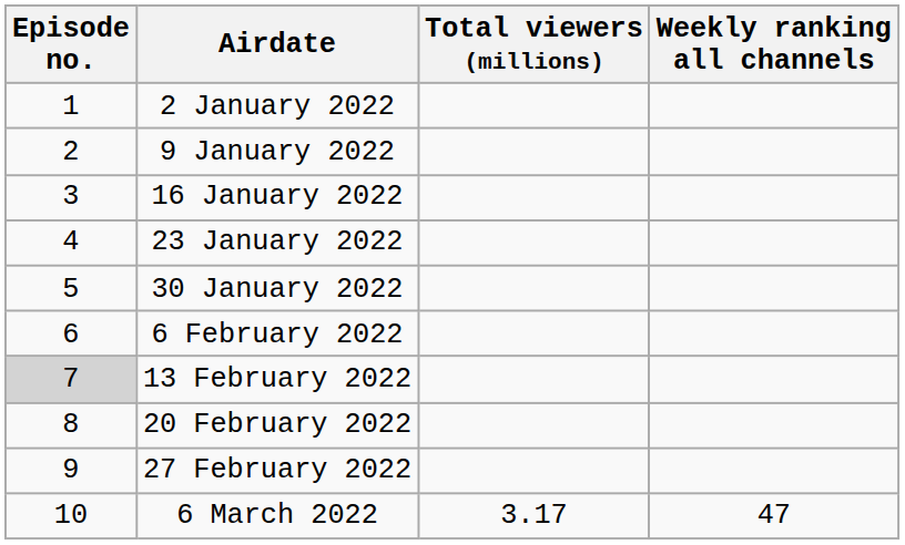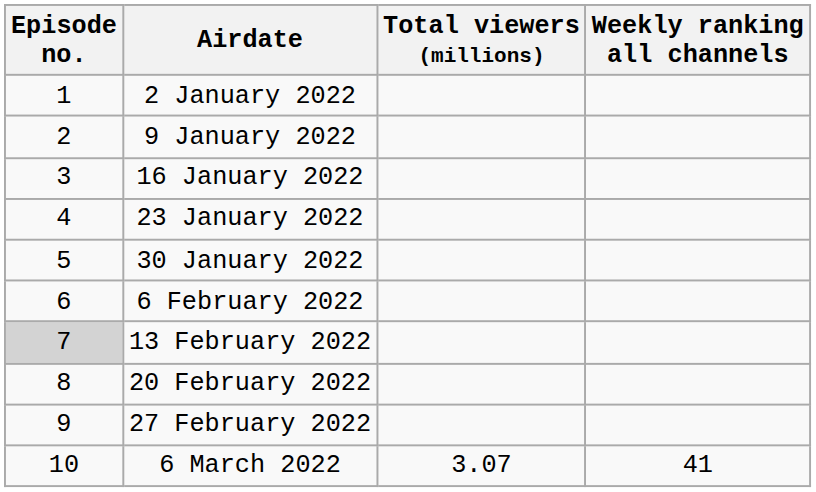 <table class="wikitable" style="text-align:center;">
 <tr>
 <th>Episode<br>no.</th>
 <th>Airdate</th>
 <th>Total viewers<br><small>(millions)</small></th>
 <th>Weekly ranking<br>all channels</th>
 </tr>
 <tr>
 <td>1</td>
 <td>2 January 2022</td>
 <td></td>
 <td></td>
 </tr>
 <tr>
 <td>2</td>
 <td>9 January 2022</td>
 <td></td>
 <td></td>
 </tr>
 <tr>
 <td>3</td>
 <td>16 January 2022</td>
 <td></td>
 <td></td>
 </tr>
 <tr>
 <td>4</td>
 <td>23 January 2022</td>
 <td></td>
 <td></td>
 </tr>
 <tr>
 <td>5</td>
 <td>30 January 2022</td>
 <td></td>
 <td></td>
 </tr>
 <tr>
 <td>6</td>
 <td>6 February 2022</td>
 <td></td>
 <td></td>
 </tr>
 <tr>
 <td style="background: lightgrey;">7</td>
 <td>13 February 2022</td>
 <td></td>
 <td></td>
 </tr>
 <tr>
 <td>8</td>
 <td>20 February 2022</td>
 <td></td>
 <td></td>
 </tr>
 <tr>
 <td>9</td>
 <td>27 February 2022</td>
 <td></td>
 <td></td>
 </tr>
 <tr>
 <td>10</td>
 <td>6 March 2022</td>
-<td>3.17</td>
-<td>47</td>
+<td>3.07</td>
+<td>41</td>
 </tr>
 </table>
